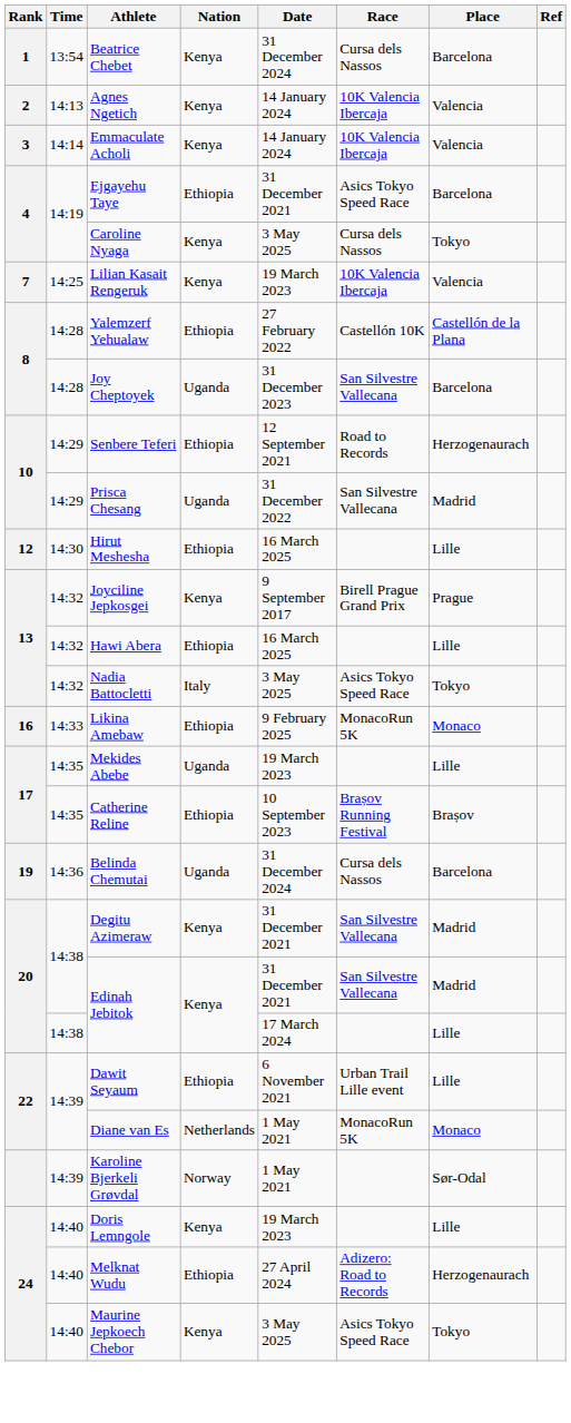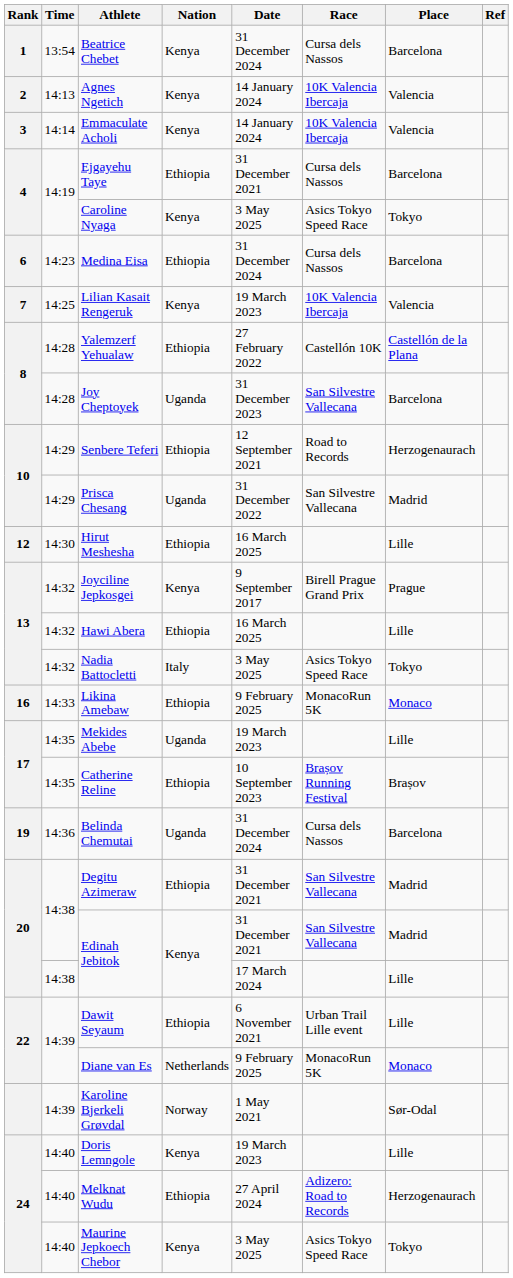 <table class="wikitable">
 <tr>
 <th>Rank</th>
 <th>Time</th>
 <th>Athlete</th>
 <th>Nation</th>
 <th>Date</th>
 <th>Race</th>
 <th>Place</th>
 <th>Ref</th>
 </tr>
 <tr>
 <th>1</th>
 <td>13:54 </td>
 <td><a href='#'>Beatrice Chebet</a></td>
 <td>Kenya</td>
 <td>31 December 2024</td>
 <td>Cursa dels Nassos</td>
 <td>Barcelona</td>
 <td></td>
 </tr>
 <tr>
 <th>2</th>
 <td>14:13 </td>
 <td><a href='#'>Agnes Ngetich</a></td>
 <td>Kenya</td>
 <td>14 January 2024</td>
 <td><a href='#'>10K Valencia Ibercaja</a></td>
 <td>Valencia</td>
 <td></td>
 </tr>
 <tr>
 <th>3</th>
 <td>14:14 </td>
 <td><a href='#'>Emmaculate Acholi</a></td>
 <td>Kenya</td>
 <td>14 January 2024</td>
 <td><a href='#'>10K Valencia Ibercaja</a></td>
 <td>Valencia</td>
 <td></td>
 </tr>
 <tr>
 <th rowspan=2>4</th>
 <td rowspan=2>14:19 </td>
 <td><a href='#'>Ejgayehu Taye</a></td>
 <td>Ethiopia</td>
 <td>31 December 2021</td>
-<td>Asics Tokyo Speed Race</td>
+<td>Cursa dels Nassos</td>
 <td>Barcelona</td>
 <td></td>
 </tr>
 <tr>
 <td><a href='#'>Caroline Nyaga</a></td>
 <td>Kenya</td>
 <td>3 May 2025</td>
+<td>Asics Tokyo Speed Race</td>
+<td>Tokyo</td>
+<td></td>
+</tr>
+<tr>
+<th>6</th>
+<td>14:23 </td>
+<td><a href='#'>Medina Eisa</a></td>
+<td>Ethiopia</td>
+<td>31 December 2024</td>
 <td>Cursa dels Nassos</td>
-<td>Tokyo</td>
+<td>Barcelona</td>
 <td></td>
 </tr>
 <tr>
 <th>7</th>
 <td>14:25 </td>
 <td><a href='#'>Lilian Kasait Rengeruk</a></td>
 <td>Kenya</td>
 <td>19 March 2023</td>
 <td><a href='#'>10K Valencia Ibercaja</a></td>
 <td>Valencia</td>
 <td></td>
 </tr>
 <tr>
 <th rowspan="2">8</th>
 <td>14:28 </td>
 <td><a href='#'>Yalemzerf Yehualaw</a></td>
 <td>Ethiopia</td>
 <td>27 February 2022</td>
 <td>Castellón 10K</td>
 <td><a href='#'>Castellón de la Plana</a></td>
 <td></td>
 </tr>
 <tr>
 <td>14:28 </td>
 <td><a href='#'>Joy Cheptoyek</a></td>
 <td>Uganda</td>
 <td>31 December 2023</td>
 <td><a href='#'>San Silvestre Vallecana</a></td>
 <td>Barcelona</td>
 <td></td>
 </tr>
 <tr>
 <th rowspan=2>10</th>
 <td>14:29 </td>
 <td><a href='#'>Senbere Teferi</a></td>
 <td>Ethiopia</td>
 <td>12 September 2021</td>
 <td>Road to Records</td>
 <td>Herzogenaurach</td>
 <td></td>
 </tr>
 <tr>
 <td>14:29 </td>
 <td><a href='#'>Prisca Chesang</a></td>
 <td>Uganda</td>
 <td>31 December 2022</td>
 <td>San Silvestre Vallecana</td>
 <td>Madrid</td>
 <td></td>
 </tr>
 <tr>
 <th>12</th>
 <td>14:30</td>
 <td><a href='#'>Hirut Meshesha</a></td>
 <td>Ethiopia</td>
 <td>16 March 2025</td>
 <td></td>
 <td>Lille</td>
 <td></td>
 </tr>
 <tr>
 <th rowspan=3>13</th>
 <td>14:32</td>
 <td><a href='#'>Joyciline Jepkosgei</a></td>
 <td>Kenya</td>
 <td>9 September 2017</td>
 <td>Birell Prague Grand Prix</td>
 <td>Prague</td>
 <td></td>
 </tr>
 <tr>
 <td>14:32</td>
 <td><a href='#'>Hawi Abera</a></td>
 <td>Ethiopia</td>
 <td>16 March 2025</td>
 <td></td>
 <td>Lille</td>
 <td></td>
 </tr>
 <tr>
 <td>14:32 </td>
 <td><a href='#'>Nadia Battocletti</a></td>
 <td>Italy</td>
 <td>3 May 2025</td>
 <td>Asics Tokyo Speed Race</td>
 <td>Tokyo</td>
 <td></td>
 </tr>
 <tr>
 <th>16</th>
 <td>14:33 </td>
 <td><a href='#'>Likina Amebaw</a></td>
 <td>Ethiopia</td>
 <td>9 February 2025</td>
 <td>MonacoRun 5K</td>
 <td><a href='#'>Monaco</a></td>
 <td></td>
 </tr>
 <tr>
 <th rowspan=2>17</th>
 <td>14:35</td>
 <td><a href='#'>Mekides Abebe</a></td>
 <td>Uganda</td>
 <td>19 March 2023</td>
 <td></td>
 <td>Lille</td>
 <td></td>
 </tr>
 <tr>
 <td>14:35  </td>
 <td><a href='#'>Catherine Reline</a></td>
 <td>Ethiopia</td>
 <td>10 September 2023</td>
 <td><a href='#'>Brașov Running Festival</a></td>
 <td>Brașov</td>
 <td></td>
 </tr>
 <tr>
 <th>19</th>
 <td>14:36 </td>
 <td><a href='#'>Belinda Chemutai</a></td>
 <td>Uganda</td>
 <td>31 December 2024</td>
 <td>Cursa dels Nassos</td>
 <td>Barcelona</td>
 <td></td>
 </tr>
 <tr>
 <th rowspan="3">20</th>
 <td rowspan="2">14:38 </td>
 <td><a href='#'>Degitu Azimeraw</a></td>
-<td>Kenya</td>
+<td>Ethiopia</td>
 <td>31 December 2021</td>
 <td><a href='#'>San Silvestre Vallecana</a></td>
 <td>Madrid</td>
 <td></td>
 </tr>
 <tr>
 <td rowspan=2><a href='#'>Edinah Jebitok</a></td>
 <td rowspan=2>Kenya</td>
 <td>31 December 2021</td>
 <td><a href='#'>San Silvestre Vallecana</a></td>
 <td>Madrid</td>
 <td></td>
 </tr>
 <tr>
 <td>14:38</td>
 <td>17 March 2024</td>
 <td></td>
 <td>Lille</td>
 <td></td>
 </tr>
 <tr>
 <th rowspan=2>22</th>
 <td rowspan=2>14:39 </td>
 <td><a href='#'>Dawit Seyaum</a></td>
 <td>Ethiopia</td>
 <td>6 November 2021</td>
 <td>Urban Trail Lille event</td>
 <td>Lille</td>
 <td></td>
 </tr>
 <tr>
 <td><a href='#'>Diane van Es</a></td>
 <td>Netherlands</td>
-<td>1 May 2021</td>
+<td>9 February 2025</td>
 <td>MonacoRun 5K</td>
 <td><a href='#'>Monaco</a></td>
 <td></td>
 </tr>
 <tr>
 <th></th>
 <td>14:39 </td>
 <td><a href='#'>Karoline Bjerkeli Grøvdal</a></td>
 <td>Norway</td>
 <td>1 May 2021</td>
 <td></td>
 <td>Sør-Odal</td>
 <td></td>
 </tr>
 <tr>
 <th rowspan=3>24</th>
 <td>14:40</td>
 <td><a href='#'>Doris Lemngole</a></td>
 <td>Kenya</td>
 <td>19 March 2023</td>
 <td></td>
 <td>Lille</td>
 <td></td>
 </tr>
 <tr>
 <td>14:40 </td>
 <td><a href='#'>Melknat Wudu</a></td>
 <td>Ethiopia</td>
 <td>27 April 2024</td>
 <td><a href='#'>Adizero: Road to Records</a></td>
 <td>Herzogenaurach</td>
 <td></td>
 </tr>
 <tr>
 <td>14:40 </td>
 <td><a href='#'>Maurine Jepkoech Chebor</a></td>
 <td>Kenya</td>
 <td>3 May 2025</td>
 <td>Asics Tokyo Speed Race</td>
 <td>Tokyo</td>
 <td></td>
 </tr>
 </table>
